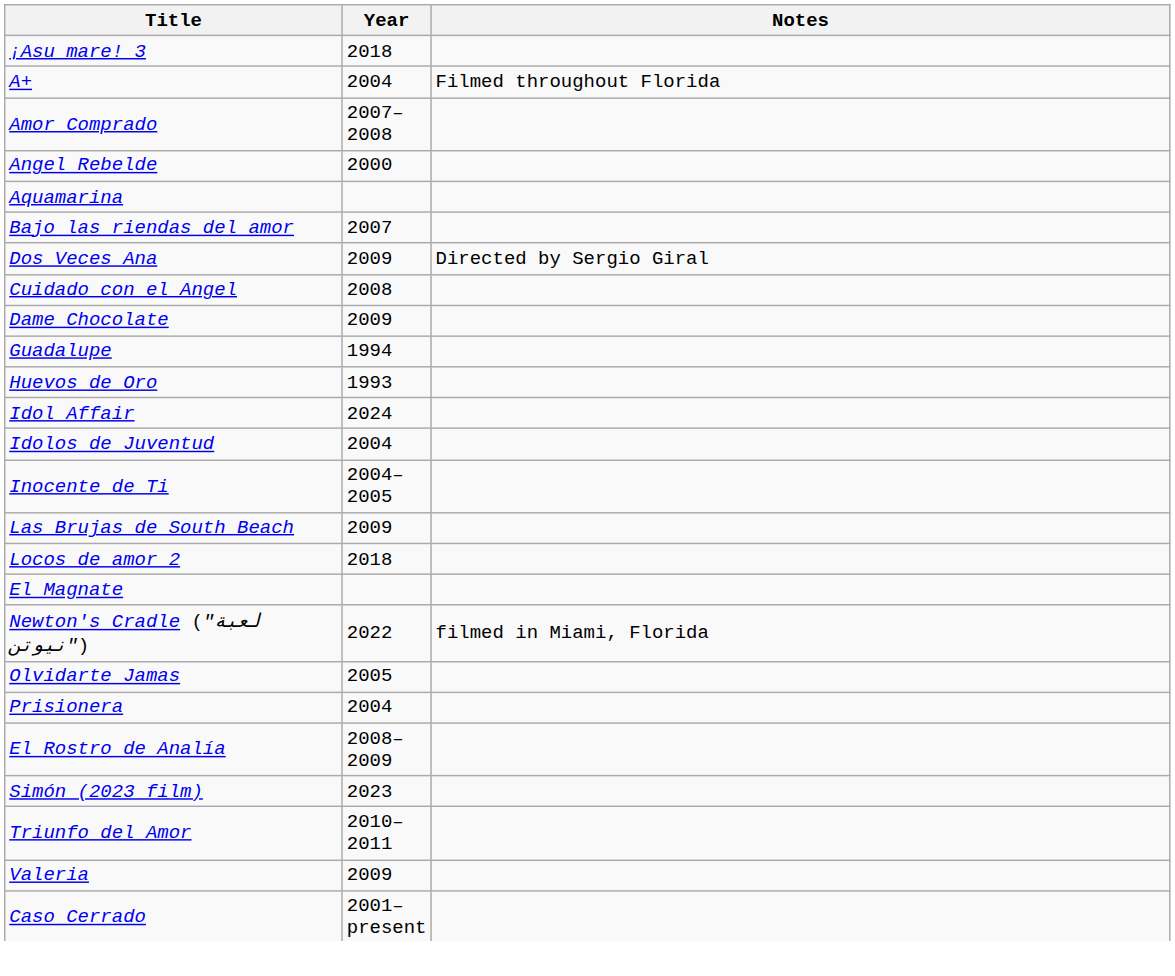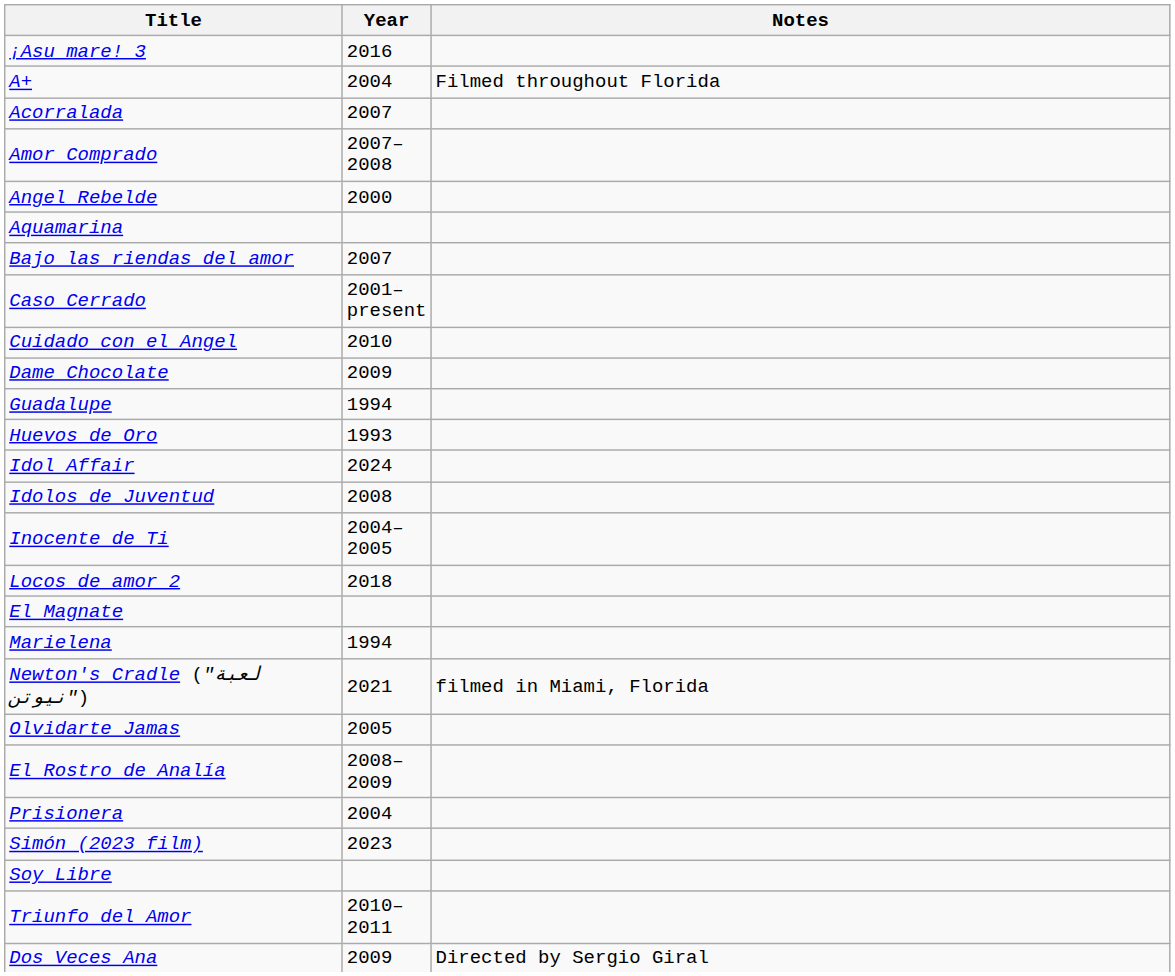 <table class="wikitable sortable">
 <tr>
 <th scope="col" style="width:225px;">Title</th>
 <th scope="col" style="width:50px;">Year</th>
 <th scope="col" style="width:500px;">Notes</th>
 </tr>
 <tr>
 <td><em><a href='#'>¡Asu mare! 3</a></em></td>
-<td>2018</td>
+<td>2016</td>
 <td></td>
 </tr>
 <tr>
 <td><em><a href='#'>A+</a></em></td>
 <td>2004</td>
 <td>Filmed throughout Florida</td>
+</tr>
+<tr>
+<td><em><a href='#'>Acorralada</a></em></td>
+<td>2007</td>
+<td></td>
 </tr>
 <tr>
 <td><em><a href='#'>Amor Comprado</a></em></td>
 <td>2007–2008</td>
 <td></td>
 </tr>
 <tr>
 <td><em><a href='#'>Angel Rebelde</a></em></td>
 <td>2000</td>
 <td></td>
 </tr>
 <tr>
 <td><em><a href='#'>Aquamarina</a></em></td>
 <td></td>
 <td></td>
 </tr>
 <tr>
 <td><em><a href='#'>Bajo las riendas del amor</a></em></td>
 <td>2007</td>
 <td></td>
 </tr>
 <tr>
-<td><em><a href='#'>Dos Veces Ana</a></em></td>
-<td>2009</td>
-<td>Directed by Sergio Giral</td>
+<td><em><a href='#'>Caso Cerrado</a></em></td>
+<td>2001–present</td>
+<td></td>
 </tr>
 <tr>
 <td><em><a href='#'>Cuidado con el Angel</a></em></td>
-<td>2008</td>
+<td>2010</td>
 <td></td>
 </tr>
 <tr>
 <td><em><a href='#'>Dame Chocolate</a></em></td>
 <td>2009</td>
 <td></td>
 </tr>
 <tr>
 <td><em><a href='#'>Guadalupe</a></em></td>
 <td>1994</td>
 <td></td>
 </tr>
 <tr>
 <td><em><a href='#'>Huevos de Oro</a></em></td>
 <td>1993</td>
 <td></td>
 </tr>
 <tr>
 <td><em><a href='#'>Idol Affair</a></em></td>
 <td>2024</td>
 <td></td>
 </tr>
 <tr>
 <td><em><a href='#'>Idolos de Juventud</a></em></td>
-<td>2004</td>
+<td>2008</td>
 <td></td>
 </tr>
 <tr>
 <td><em><a href='#'>Inocente de Ti</a></em></td>
 <td>2004–2005</td>
-<td></td>
-</tr>
-<tr>
-<td><em><a href='#'>Las Brujas de South Beach</a></em></td>
-<td>2009</td>
 <td></td>
 </tr>
 <tr>
 <td><em><a href='#'>Locos de amor 2</a></em></td>
 <td>2018</td>
 <td></td>
 </tr>
 <tr>
 <td><em><a href='#'>El Magnate</a></em></td>
 <td></td>
 <td></td>
 </tr>
 <tr>
+<td><em><a href='#'>Marielena</a></em></td>
+<td>1994</td>
+<td></td>
+</tr>
+<tr>
 <td><em><a href='#'>Newton's Cradle</a></em> (<em>"لعبة نيوتن"</em>)</td>
-<td>2022</td>
+<td>2021</td>
 <td>filmed in Miami, Florida</td>
 </tr>
 <tr>
 <td><em><a href='#'>Olvidarte Jamas</a></em></td>
 <td>2005</td>
 <td></td>
 </tr>
 <tr>
-<td><em><a href='#'>Prisionera</a></em></td>
-<td>2004</td>
+<td><em><a href='#'>El Rostro de Analía</a></em></td>
+<td>2008–2009</td>
 <td></td>
 </tr>
 <tr>
-<td><em><a href='#'>El Rostro de Analía</a></em></td>
-<td>2008–2009</td>
+<td><em><a href='#'>Prisionera</a></em></td>
+<td>2004</td>
 <td></td>
 </tr>
 <tr>
 <td><em><a href='#'>Simón (2023 film)</a></em></td>
 <td>2023</td>
 <td></td>
 </tr>
 <tr>
+<td><em><a href='#'>Soy Libre</a></em></td>
+<td></td>
+<td></td>
+</tr>
+<tr>
 <td><em><a href='#'>Triunfo del Amor</a></em></td>
 <td>2010–2011</td>
 <td></td>
 </tr>
 <tr>
-<td><em><a href='#'>Valeria</a></em></td>
+<td><em><a href='#'>Dos Veces Ana</a></em></td>
 <td>2009</td>
-<td></td>
-</tr>
-<tr>
-<td><em><a href='#'>Caso Cerrado</a></em></td>
-<td>2001–present</td>
-<td></td>
+<td>Directed by Sergio Giral</td>
 </tr>
 </table>
